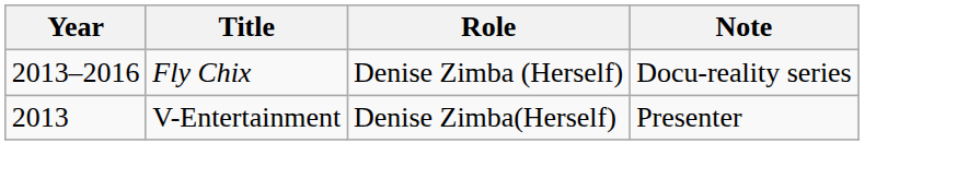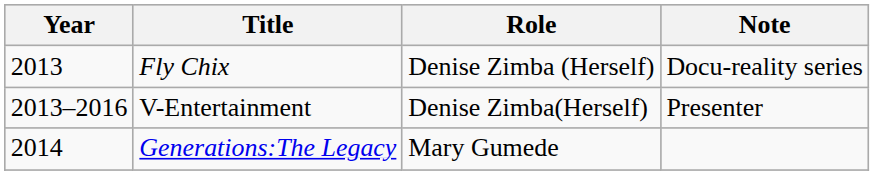 <table class ="wikitable">
 <tr>
 <th>Year</th>
 <th>Title</th>
 <th>Role</th>
 <th>Note</th>
 </tr>
 <tr>
-<td>2013–2016</td>
+<td>2013</td>
 <td><em>Fly Chix</em></td>
 <td>Denise Zimba (Herself)</td>
 <td>Docu-reality series</td>
 </tr>
 <tr>
-<td>2013</td>
+<td>2013–2016</td>
 <td>V-Entertainment</td>
 <td>Denise Zimba(Herself)</td>
 <td>Presenter</td>
 </tr>
+<tr>
+<td>2014</td>
+<td><em><a href='#'>Generations:The Legacy</a></em></td>
+<td>Mary Gumede</td>
+<td></td>
+</tr>
 </table>
